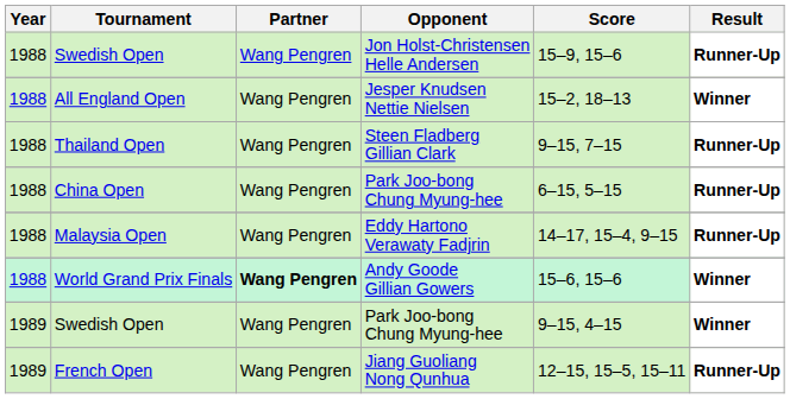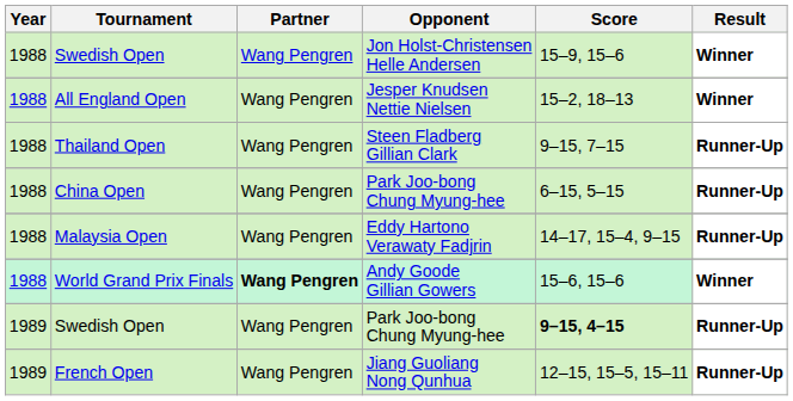 <table class="sortable wikitable" style="font-size: 90%;">
 <tr>
 <th>Year</th>
 <th>Tournament</th>
 <th>Partner</th>
 <th>Opponent</th>
 <th>Score</th>
 <th>Result</th>
 </tr>
 <tr style="background:#D4F1C5">
 <td align="center">1988</td>
 <td align="left"><a href='#'>Swedish Open</a></td>
 <td align="left"> <a href='#'>Wang Pengren</a></td>
 <td align="left"> <a href='#'>Jon Holst-Christensen</a> <br> <a href='#'>Helle Andersen</a></td>
 <td align="left">15–9, 15–6</td>
-<td style="text-align:left; background:white"> <strong>Runner-Up</strong></td>
+<td style="text-align:left; background:white"> <strong>Winner</strong></td>
 </tr>
 <tr>
 </tr>
 <tr style="background:#D4F1C5">
 <td align="center"><a href='#'>1988</a></td>
 <td align="left"><a href='#'>All England Open</a></td>
 <td align="left"> Wang Pengren</td>
 <td align="left"> <a href='#'>Jesper Knudsen</a> <br> <a href='#'>Nettie Nielsen</a></td>
 <td align="left">15–2, 18–13</td>
 <td style="text-align:left; background:white"> <strong>Winner</strong></td>
 </tr>
 <tr>
 </tr>
 <tr style="background:#D4F1C5">
 <td align="center">1988</td>
 <td align="left"><a href='#'>Thailand Open</a></td>
 <td align="left"> Wang Pengren</td>
 <td align="left"> <a href='#'>Steen Fladberg</a><br> <a href='#'>Gillian Clark</a></td>
 <td align="left">9–15, 7–15</td>
 <td style="text-align:left; background: white"> <strong>Runner-Up</strong></td>
 </tr>
 <tr>
 </tr>
 <tr style="background:#D4F1C5">
 <td align="center">1988</td>
 <td align="left"><a href='#'>China Open</a></td>
 <td align="left"> Wang Pengren</td>
 <td align="left"> <a href='#'>Park Joo-bong</a><br> <a href='#'>Chung Myung-hee</a></td>
 <td align="left">6–15, 5–15</td>
 <td style="text-align:left; background: white"> <strong>Runner-Up</strong></td>
 </tr>
 <tr>
 </tr>
 <tr style="background:#D4F1C5">
 <td align="center">1988</td>
 <td align="left"><a href='#'>Malaysia Open</a></td>
 <td align="left"> Wang Pengren</td>
 <td align="left"> <a href='#'>Eddy Hartono</a><br> <a href='#'>Verawaty Fadjrin</a></td>
 <td align="left">14–17, 15–4, 9–15</td>
 <td style="text-align:left; background: white"> <strong>Runner-Up</strong></td>
 </tr>
 <tr>
 </tr>
 <tr style="background:#C3F6D7">
 <td align="center"><a href='#'>1988</a></td>
 <td align="left"><a href='#'>World Grand Prix Finals</a></td>
 <td align="left"><strong> Wang Pengren</strong></td>
 <td align="left"> <a href='#'>Andy Goode</a> <br> <a href='#'>Gillian Gowers</a></td>
 <td align="left">15–6, 15–6</td>
 <td style="text-align:left; background:white"> <strong>Winner</strong></td>
 </tr>
 <tr>
 </tr>
 <tr style="background:#D4F1C5">
 <td align="center">1989</td>
 <td align="left">Swedish Open</td>
 <td align="left"> Wang Pengren</td>
 <td align="left"> Park Joo-bong<br> Chung Myung-hee</td>
-<td align="left">9–15, 4–15</td>
-<td style="text-align:left; background:white"> <strong>Winner</strong></td>
+<td align="left"><strong>9–15, 4–15</strong></td>
+<td style="text-align:left; background:white"> <strong>Runner-Up</strong></td>
 </tr>
 <tr>
 </tr>
 <tr style="background:#D4F1C5">
 <td align="center">1989</td>
 <td align="left"><a href='#'>French Open</a></td>
 <td align="left"> Wang Pengren</td>
 <td align="left"> <a href='#'>Jiang Guoliang</a><br> <a href='#'>Nong Qunhua</a></td>
 <td align="left">12–15, 15–5, 15–11</td>
 <td style="text-align:left; background:white"> <strong>Runner-Up</strong></td>
 </tr>
 </table>
